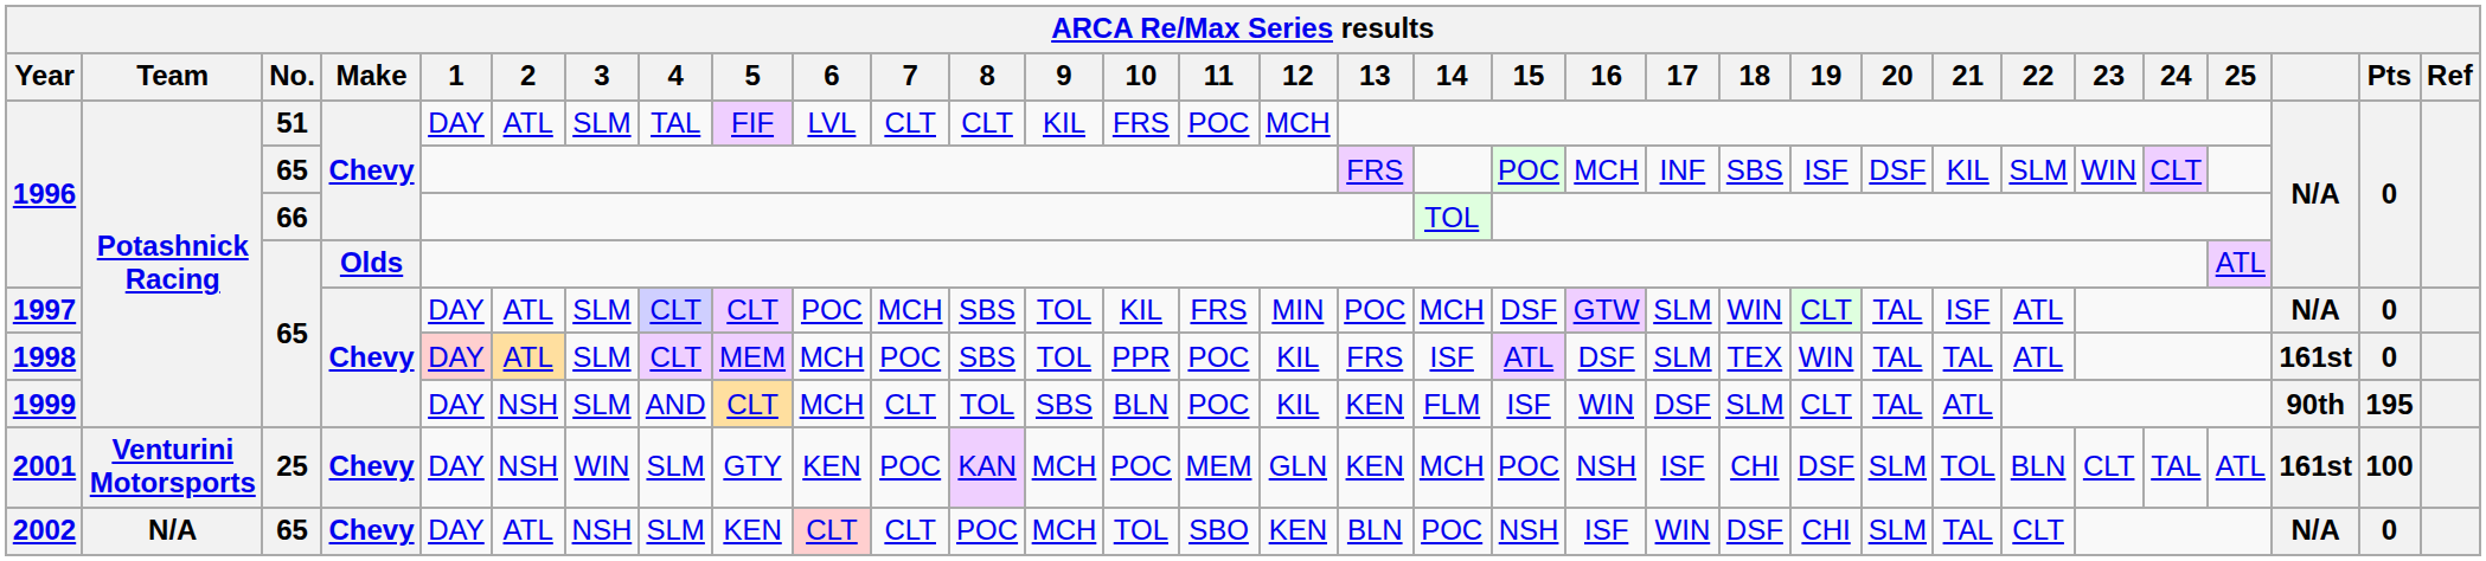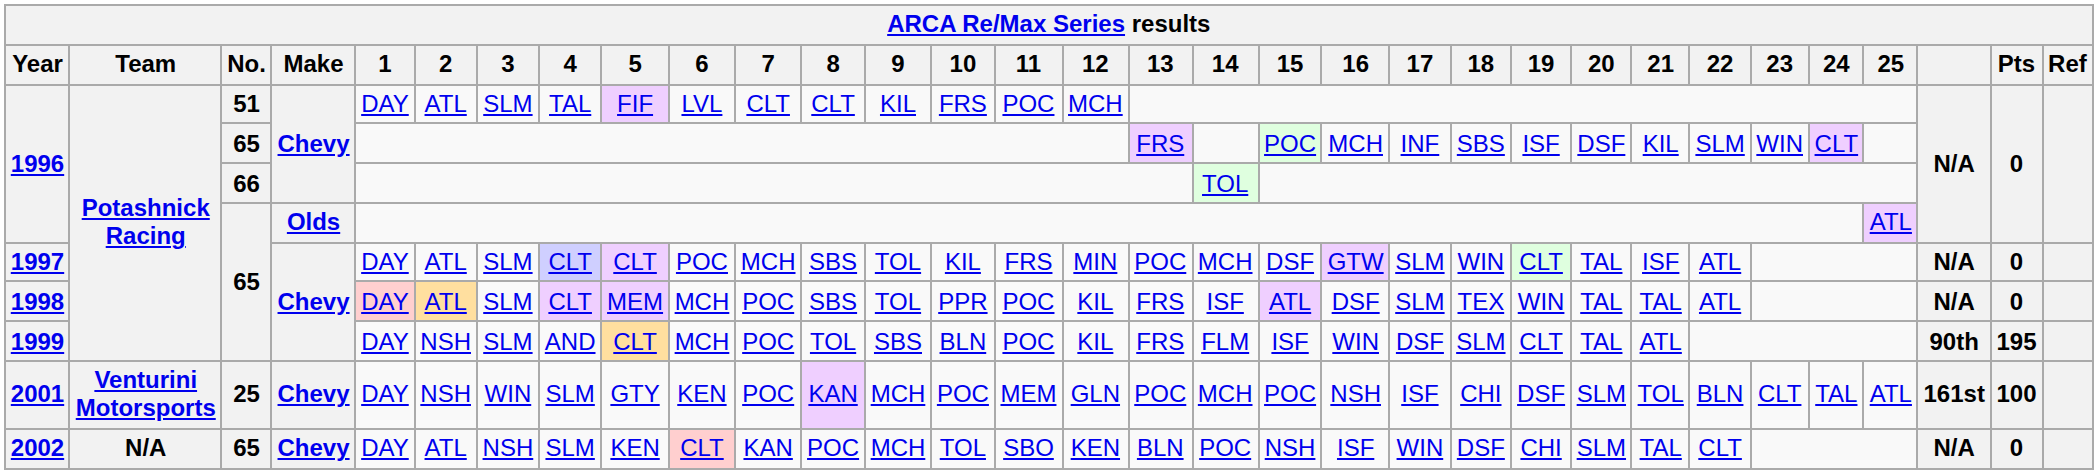 <table class="wikitable" style="text-align:center; font-size:75%">
 <tr>
 <th colspan="34"><a href='#'>ARCA Re/Max Series</a> results</th>
 </tr>
 <tr>
 <th>Year</th>
 <th>Team</th>
 <th>No.</th>
 <th>Make</th>
 <th>1</th>
 <th>2</th>
 <th>3</th>
 <th>4</th>
 <th>5</th>
 <th>6</th>
 <th>7</th>
 <th>8</th>
 <th>9</th>
 <th>10</th>
 <th>11</th>
 <th>12</th>
 <th>13</th>
 <th>14</th>
 <th>15</th>
 <th>16</th>
 <th>17</th>
 <th>18</th>
 <th>19</th>
 <th>20</th>
 <th>21</th>
 <th>22</th>
 <th>23</th>
 <th>24</th>
 <th>25</th>
 <th></th>
 <th>Pts</th>
 <th>Ref</th>
 </tr>
 <tr>
 <th rowspan=4><a href='#'>1996</a></th>
 <th rowspan=7><a href='#'>Potashnick Racing</a></th>
 <th>51</th>
 <th rowspan=3><a href='#'>Chevy</a></th>
 <td><a href='#'>DAY</a></td>
 <td><a href='#'>ATL</a></td>
 <td><a href='#'>SLM</a></td>
 <td><a href='#'>TAL</a></td>
 <td style="background:#EFCFFF;"><a href='#'>FIF</a><br></td>
 <td><a href='#'>LVL</a></td>
 <td><a href='#'>CLT</a></td>
 <td><a href='#'>CLT</a></td>
 <td><a href='#'>KIL</a></td>
 <td><a href='#'>FRS</a></td>
 <td><a href='#'>POC</a></td>
 <td><a href='#'>MCH</a></td>
 <td colspan=13></td>
 <th rowspan=4>N/A</th>
 <th rowspan=4>0</th>
 <th rowspan=4></th>
 </tr>
 <tr>
 <th>65</th>
 <td colspan=12></td>
 <td style="background:#EFCFFF;"><a href='#'>FRS</a><br></td>
 <td></td>
 <td style="background:#DFFFDF;"><a href='#'>POC</a><br></td>
 <td><a href='#'>MCH</a></td>
 <td><a href='#'>INF</a></td>
 <td><a href='#'>SBS</a></td>
 <td><a href='#'>ISF</a></td>
 <td><a href='#'>DSF</a></td>
 <td><a href='#'>KIL</a></td>
 <td><a href='#'>SLM</a></td>
 <td><a href='#'>WIN</a></td>
 <td style="background:#EFCFFF;"><a href='#'>CLT</a><br></td>
 <td></td>
 </tr>
 <tr>
 <th>66</th>
 <td colspan=13></td>
 <td style="background:#DFFFDF;"><a href='#'>TOL</a><br></td>
 <td colspan=11></td>
 </tr>
 <tr>
 <th rowspan=4>65</th>
 <th><a href='#'>Olds</a></th>
 <td colspan=24></td>
 <td style="background:#EFCFFF;"><a href='#'>ATL</a><br></td>
 </tr>
 <tr>
 <th><a href='#'>1997</a></th>
 <th rowspan=3><a href='#'>Chevy</a></th>
 <td><a href='#'>DAY</a></td>
 <td><a href='#'>ATL</a></td>
 <td><a href='#'>SLM</a></td>
 <td style="background:#CFCFFF;"><a href='#'>CLT</a><br></td>
 <td style="background:#EFCFFF;"><a href='#'>CLT</a><br></td>
 <td><a href='#'>POC</a></td>
 <td><a href='#'>MCH</a></td>
 <td><a href='#'>SBS</a></td>
 <td><a href='#'>TOL</a></td>
 <td><a href='#'>KIL</a></td>
 <td><a href='#'>FRS</a></td>
 <td><a href='#'>MIN</a></td>
 <td><a href='#'>POC</a></td>
 <td><a href='#'>MCH</a></td>
 <td><a href='#'>DSF</a></td>
 <td style="background:#EFCFFF;"><a href='#'>GTW</a><br></td>
 <td><a href='#'>SLM</a></td>
 <td><a href='#'>WIN</a></td>
 <td style="background:#DFFFDF;"><a href='#'>CLT</a><br></td>
 <td><a href='#'>TAL</a></td>
 <td><a href='#'>ISF</a></td>
 <td><a href='#'>ATL</a></td>
 <td colspan=3></td>
 <th>N/A</th>
 <th>0</th>
 <th></th>
 </tr>
 <tr>
 <th><a href='#'>1998</a></th>
 <td style="background:#FFCFCF;"><a href='#'>DAY</a><br></td>
 <td style="background:#FFDF9F;"><a href='#'>ATL</a><br></td>
 <td><a href='#'>SLM</a></td>
 <td style="background:#EFCFFF;"><a href='#'>CLT</a><br></td>
 <td style="background:#EFCFFF;"><a href='#'>MEM</a><br></td>
 <td><a href='#'>MCH</a></td>
 <td><a href='#'>POC</a></td>
 <td><a href='#'>SBS</a></td>
 <td><a href='#'>TOL</a></td>
 <td><a href='#'>PPR</a></td>
 <td><a href='#'>POC</a></td>
 <td><a href='#'>KIL</a></td>
 <td><a href='#'>FRS</a></td>
 <td><a href='#'>ISF</a></td>
 <td style="background:#EFCFFF;"><a href='#'>ATL</a><br></td>
 <td><a href='#'>DSF</a></td>
 <td><a href='#'>SLM</a></td>
 <td><a href='#'>TEX</a></td>
 <td><a href='#'>WIN</a></td>
 <td><a href='#'>TAL</a></td>
 <td><a href='#'>TAL</a></td>
 <td><a href='#'>ATL</a></td>
 <td colspan=3></td>
-<th>161st</th>
+<th>N/A</th>
 <th>0</th>
 <th></th>
 </tr>
 <tr>
 <th><a href='#'>1999</a></th>
 <td><a href='#'>DAY</a></td>
 <td><a href='#'>NSH</a></td>
 <td><a href='#'>SLM</a></td>
 <td><a href='#'>AND</a></td>
 <td style="background:#FFDF9F;"><a href='#'>CLT</a><br></td>
 <td><a href='#'>MCH</a></td>
-<td><a href='#'>CLT</a></td>
+<td><a href='#'>POC</a></td>
 <td><a href='#'>TOL</a></td>
 <td><a href='#'>SBS</a></td>
 <td><a href='#'>BLN</a></td>
 <td><a href='#'>POC</a></td>
 <td><a href='#'>KIL</a></td>
-<td><a href='#'>KEN</a></td>
+<td><a href='#'>FRS</a></td>
 <td><a href='#'>FLM</a></td>
 <td><a href='#'>ISF</a></td>
 <td><a href='#'>WIN</a></td>
 <td><a href='#'>DSF</a></td>
 <td><a href='#'>SLM</a></td>
 <td><a href='#'>CLT</a></td>
 <td><a href='#'>TAL</a></td>
 <td><a href='#'>ATL</a></td>
 <td colspan=4></td>
 <th>90th</th>
 <th>195</th>
 <th></th>
 </tr>
 <tr>
 <th><a href='#'>2001</a></th>
 <th><a href='#'>Venturini Motorsports</a></th>
 <th>25</th>
 <th><a href='#'>Chevy</a></th>
 <td><a href='#'>DAY</a></td>
 <td><a href='#'>NSH</a></td>
 <td><a href='#'>WIN</a></td>
 <td><a href='#'>SLM</a></td>
 <td><a href='#'>GTY</a></td>
 <td><a href='#'>KEN</a></td>
 <td><a href='#'>POC</a></td>
 <td style="background:#EFCFFF;"><a href='#'>KAN</a><br></td>
 <td><a href='#'>MCH</a></td>
 <td><a href='#'>POC</a></td>
 <td><a href='#'>MEM</a></td>
 <td><a href='#'>GLN</a></td>
-<td><a href='#'>KEN</a></td>
+<td><a href='#'>POC</a></td>
 <td><a href='#'>MCH</a></td>
 <td><a href='#'>POC</a></td>
 <td><a href='#'>NSH</a></td>
 <td><a href='#'>ISF</a></td>
 <td><a href='#'>CHI</a></td>
 <td><a href='#'>DSF</a></td>
 <td><a href='#'>SLM</a></td>
 <td><a href='#'>TOL</a></td>
 <td><a href='#'>BLN</a></td>
 <td><a href='#'>CLT</a></td>
 <td><a href='#'>TAL</a></td>
 <td><a href='#'>ATL</a></td>
 <th>161st</th>
 <th>100</th>
 <th></th>
 </tr>
 <tr>
 <th><a href='#'>2002</a></th>
 <th>N/A</th>
 <th>65</th>
 <th><a href='#'>Chevy</a></th>
 <td><a href='#'>DAY</a></td>
 <td><a href='#'>ATL</a></td>
 <td><a href='#'>NSH</a></td>
 <td><a href='#'>SLM</a></td>
 <td><a href='#'>KEN</a></td>
 <td style="background:#FFCFCF;"><a href='#'>CLT</a><br></td>
-<td><a href='#'>CLT</a></td>
+<td><a href='#'>KAN</a></td>
 <td><a href='#'>POC</a></td>
 <td><a href='#'>MCH</a></td>
 <td><a href='#'>TOL</a></td>
 <td><a href='#'>SBO</a></td>
 <td><a href='#'>KEN</a></td>
 <td><a href='#'>BLN</a></td>
 <td><a href='#'>POC</a></td>
 <td><a href='#'>NSH</a></td>
 <td><a href='#'>ISF</a></td>
 <td><a href='#'>WIN</a></td>
 <td><a href='#'>DSF</a></td>
 <td><a href='#'>CHI</a></td>
 <td><a href='#'>SLM</a></td>
 <td><a href='#'>TAL</a></td>
 <td><a href='#'>CLT</a></td>
 <td colspan=3></td>
 <th>N/A</th>
 <th>0</th>
 <th></th>
 </tr>
 </table>
